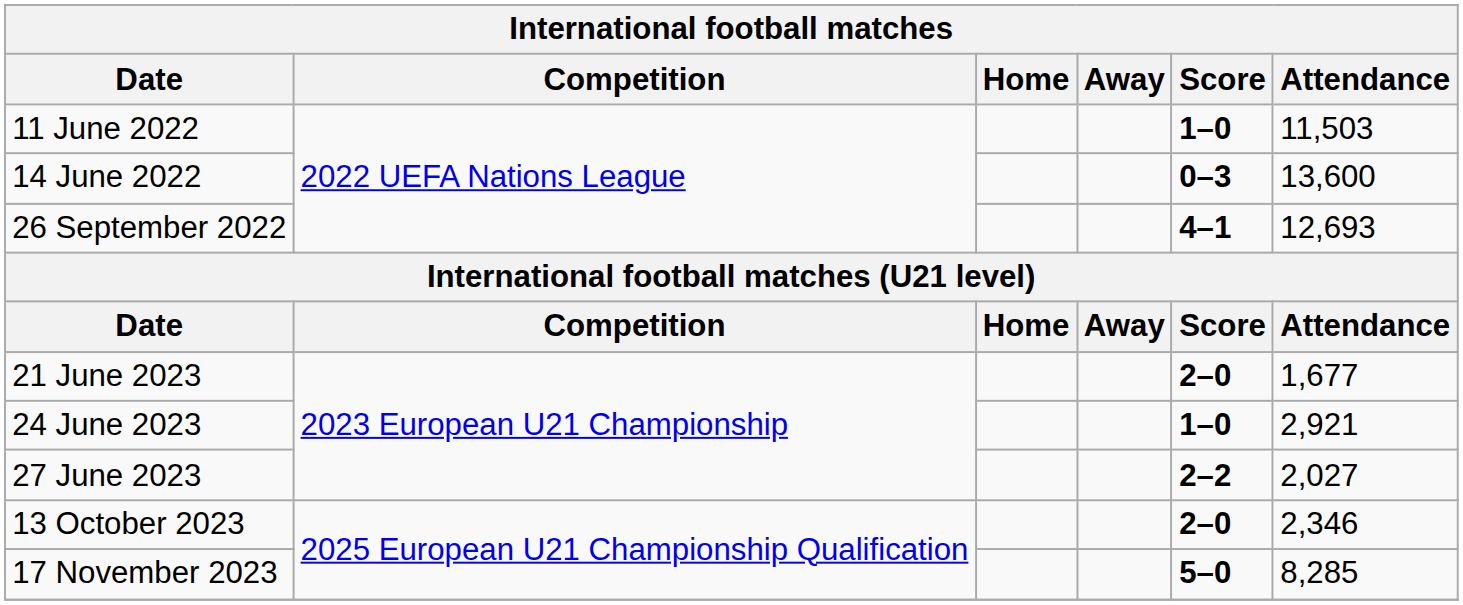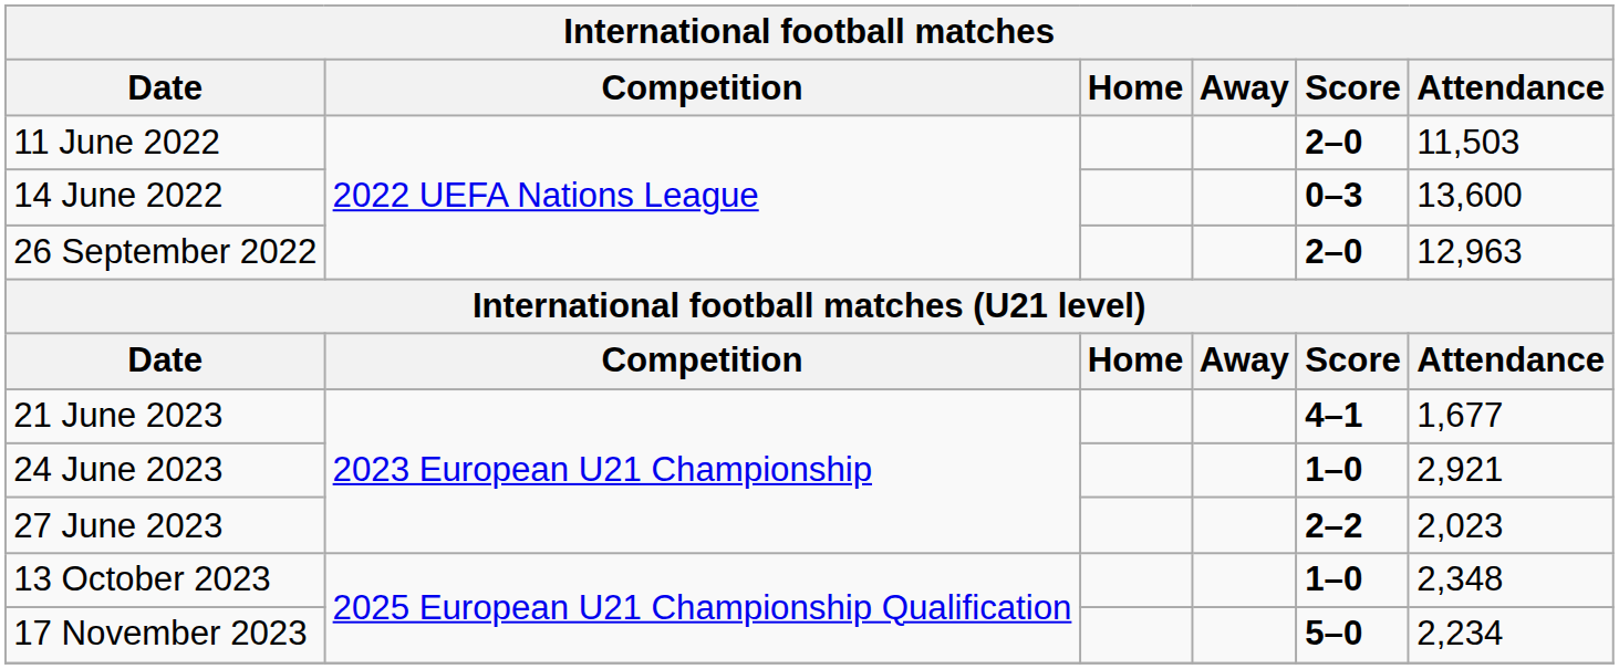 <table class="wikitable" style="text-align: left;font-size:100%;">
 <tr>
 <th colspan=6>International football matches</th>
 </tr>
 <tr>
 <th>Date</th>
 <th>Competition</th>
 <th>Home</th>
 <th>Away</th>
 <th>Score</th>
 <th>Attendance</th>
 </tr>
 <tr>
 <td>11 June 2022</td>
 <td rowspan="3"><a href='#'>2022 UEFA Nations League</a></td>
 <td></td>
 <td></td>
-<td><strong>1–0</strong></td>
+<td><strong>2–0</strong></td>
 <td>11,503</td>
 </tr>
 <tr>
 <td>14 June 2022</td>
 <td></td>
 <td></td>
 <td><strong>0–3</strong></td>
 <td>13,600</td>
 </tr>
 <tr>
 <td>26 September 2022</td>
 <td></td>
 <td></td>
-<td><strong>4–1</strong></td>
-<td>12,693</td>
+<td><strong>2–0</strong></td>
+<td>12,963</td>
 </tr>
 <tr>
 <th colspan=6>International football matches (U21 level)</th>
 </tr>
 <tr>
 <th>Date</th>
 <th>Competition</th>
 <th>Home</th>
 <th>Away</th>
 <th>Score</th>
 <th>Attendance</th>
 </tr>
 <tr>
 <td>21 June 2023</td>
 <td rowspan="3"><a href='#'>2023 European U21 Championship</a></td>
 <td></td>
 <td></td>
-<td><strong>2–0</strong></td>
+<td><strong>4–1</strong></td>
 <td>1,677</td>
 </tr>
 <tr>
 <td>24 June 2023</td>
 <td></td>
 <td></td>
 <td><strong>1–0</strong></td>
 <td>2,921</td>
 </tr>
 <tr>
 <td>27 June 2023</td>
 <td></td>
 <td></td>
 <td><strong>2–2</strong></td>
-<td>2,027</td>
+<td>2,023</td>
 </tr>
 <tr>
 <td>13 October 2023</td>
 <td rowspan="2"><a href='#'>2025 European U21 Championship Qualification</a></td>
 <td></td>
 <td></td>
-<td><strong>2–0</strong></td>
-<td>2,346</td>
+<td><strong>1–0</strong></td>
+<td>2,348</td>
 </tr>
 <tr>
 <td>17 November 2023</td>
 <td></td>
 <td></td>
 <td><strong>5–0</strong></td>
-<td>8,285</td>
+<td>2,234</td>
 </tr>
 <tr>
 </tr>
 </table>
